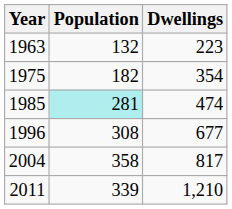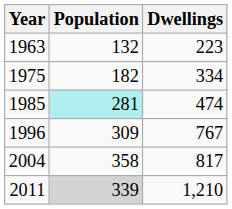 <table class="wikitable" style="line-height:1.1em;">
 <tr>
 <th>Year</th>
 <th>Population</th>
 <th>Dwellings</th>
 </tr>
 <tr align="right">
 <td>1963</td>
 <td>132</td>
 <td>223</td>
 </tr>
 <tr align="right">
 <td>1975</td>
 <td>182</td>
-<td>354</td>
+<td>334</td>
 </tr>
 <tr align="right">
 <td>1985</td>
 <td style="background: paleturquoise;">281</td>
 <td>474</td>
 </tr>
 <tr align="right">
 <td>1996</td>
-<td>308</td>
-<td>677</td>
+<td>309</td>
+<td>767</td>
 </tr>
 <tr align="right">
 <td>2004</td>
 <td>358</td>
 <td>817</td>
 </tr>
 <tr align="right">
 <td>2011</td>
-<td>339</td>
+<td style="background: lightgrey;">339</td>
 <td>1,210</td>
 </tr>
 </table>
